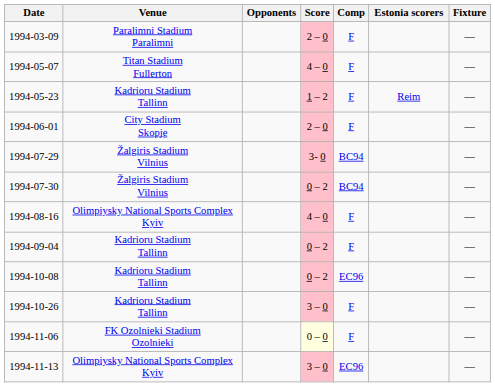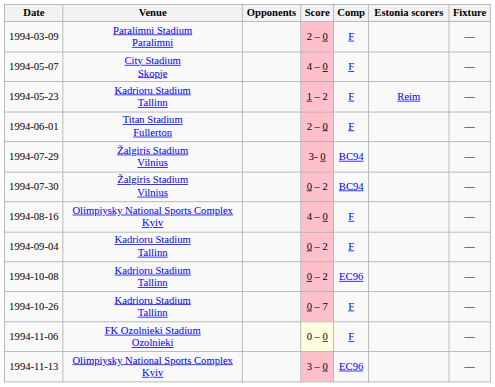 <table class="wikitable" style="font-size:85%; text-align:center;" width="100%">
 <tr>
 <th>Date</th>
 <th>Venue</th>
 <th>Opponents</th>
 <th>Score</th>
 <th>Comp</th>
 <th>Estonia scorers</th>
 <th>Fixture</th>
 </tr>
 <tr>
 <td>1994-03-09</td>
 <td><a href='#'>Paralimni Stadium</a><br> <a href='#'>Paralimni</a></td>
 <td></td>
 <td bgcolor="pink">2 – <u>0</u></td>
 <td><a href='#'>F</a></td>
 <td></td>
 <td>—</td>
 </tr>
 <tr>
 <td>1994-05-07</td>
-<td><a href='#'>Titan Stadium</a><br> <a href='#'>Fullerton</a></td>
+<td><a href='#'>City Stadium</a><br> <a href='#'>Skopje</a></td>
 <td></td>
 <td bgcolor="pink">4 – <u>0</u></td>
 <td><a href='#'>F</a></td>
 <td></td>
 <td>—</td>
 </tr>
 <tr>
 <td>1994-05-23</td>
 <td><a href='#'>Kadrioru Stadium</a><br> <a href='#'>Tallinn</a></td>
 <td></td>
 <td bgcolor="pink"><u>1</u> – 2</td>
 <td><a href='#'>F</a></td>
 <td><a href='#'>Reim</a>  </td>
 <td>—</td>
 </tr>
 <tr>
 <td>1994-06-01</td>
-<td><a href='#'>City Stadium</a><br> <a href='#'>Skopje</a></td>
+<td><a href='#'>Titan Stadium</a><br> <a href='#'>Fullerton</a></td>
 <td></td>
 <td bgcolor="pink">2 – <u>0</u></td>
 <td><a href='#'>F</a></td>
 <td></td>
 <td>—</td>
 </tr>
 <tr>
 <td>1994-07-29</td>
 <td><a href='#'>Žalgiris Stadium</a><br> <a href='#'>Vilnius</a></td>
 <td></td>
 <td bgcolor="pink">3- <u>0</u></td>
 <td><a href='#'>BC94</a></td>
 <td></td>
 <td>—</td>
 </tr>
 <tr>
 <td>1994-07-30</td>
 <td><a href='#'>Žalgiris Stadium</a><br> <a href='#'>Vilnius</a></td>
 <td></td>
 <td bgcolor="pink"><u>0</u> – 2</td>
 <td><a href='#'>BC94</a></td>
 <td></td>
 <td>—</td>
 </tr>
 <tr>
 <td>1994-08-16</td>
 <td><a href='#'>Olimpiysky National Sports Complex</a><br> <a href='#'>Kyiv</a></td>
 <td></td>
 <td bgcolor="pink">4 – <u>0</u></td>
 <td><a href='#'>F</a></td>
 <td></td>
 <td>—</td>
 </tr>
 <tr>
 <td>1994-09-04</td>
 <td><a href='#'>Kadrioru Stadium</a><br> <a href='#'>Tallinn</a></td>
 <td></td>
 <td bgcolor="pink"><u>0</u> – 2</td>
 <td><a href='#'>F</a></td>
 <td></td>
 <td>—</td>
 </tr>
 <tr>
 <td>1994-10-08</td>
 <td><a href='#'>Kadrioru Stadium</a><br> <a href='#'>Tallinn</a></td>
 <td></td>
 <td bgcolor="pink"><u>0</u> – 2</td>
 <td><a href='#'>EC96</a></td>
 <td></td>
 <td>—</td>
 </tr>
 <tr>
 <td>1994-10-26</td>
 <td><a href='#'>Kadrioru Stadium</a><br> <a href='#'>Tallinn</a></td>
 <td></td>
-<td bgcolor="pink">3 – <u>0</u></td>
+<td bgcolor="pink"><u>0</u> – 7</td>
 <td><a href='#'>F</a></td>
 <td></td>
 <td>—</td>
 </tr>
 <tr>
 <td>1994-11-06</td>
 <td><a href='#'>FK Ozolnieki Stadium</a><br> <a href='#'>Ozolnieki</a></td>
 <td></td>
 <td bgcolor="lightyellow">0 – <u>0</u></td>
 <td><a href='#'>F</a></td>
 <td></td>
 <td>—</td>
 </tr>
 <tr>
 <td>1994-11-13</td>
 <td><a href='#'>Olimpiysky National Sports Complex</a><br> <a href='#'>Kyiv</a></td>
 <td></td>
 <td bgcolor="pink">3 – <u>0</u></td>
 <td><a href='#'>EC96</a></td>
 <td></td>
 <td>—</td>
 </tr>
 </table>
